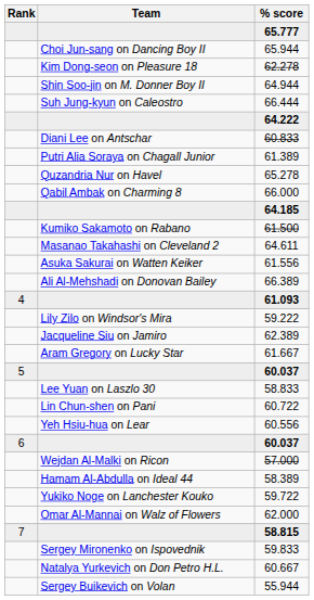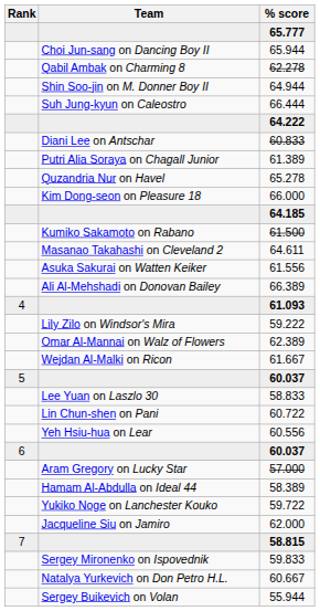 <table class="wikitable" style="text-align:center">
 <tr>
 <th width=40>Rank</th>
 <th width=300>Team</th>
 <th width=70>% score</th>
 </tr>
 <tr bgcolor=eeeeee>
 <td></td>
 <td align=left></td>
 <td><strong>65.777</strong></td>
 </tr>
 <tr>
 <td></td>
 <td align=left><a href='#'>Choi Jun-sang</a> on <em>Dancing Boy II </em></td>
 <td>65.944</td>
 </tr>
 <tr>
 <td></td>
-<td align=left><a href='#'>Kim Dong-seon</a> on <em>Pleasure 18 </em></td>
+<td align=left><a href='#'>Qabil Ambak</a> on <em>Charming 8 </em></td>
 <td><s>62.278</s></td>
 </tr>
 <tr>
 <td></td>
 <td align=left><a href='#'>Shin Soo-jin</a> on <em>M. Donner Boy II </em></td>
 <td>64.944</td>
 </tr>
 <tr>
 <td></td>
 <td align=left><a href='#'>Suh Jung-kyun</a> on <em>Caleostro</em></td>
 <td>66.444</td>
 </tr>
 <tr bgcolor=eeeeee>
 <td></td>
 <td align=left></td>
 <td><strong>64.222</strong></td>
 </tr>
 <tr>
 <td></td>
 <td align=left><a href='#'>Diani Lee</a> on <em>Antschar</em></td>
 <td><s>60.833</s></td>
 </tr>
 <tr>
 <td></td>
 <td align=left><a href='#'>Putri Alia Soraya</a> on <em>Chagall Junior</em></td>
 <td>61.389</td>
 </tr>
 <tr>
 <td></td>
 <td align=left><a href='#'>Quzandria Nur</a> on <em>Havel </em></td>
 <td>65.278</td>
 </tr>
 <tr>
 <td></td>
-<td align=left><a href='#'>Qabil Ambak</a> on <em>Charming 8 </em></td>
+<td align=left><a href='#'>Kim Dong-seon</a> on <em>Pleasure 18 </em></td>
 <td>66.000</td>
 </tr>
 <tr bgcolor=eeeeee>
 <td></td>
 <td align=left></td>
 <td><strong>64.185</strong></td>
 </tr>
 <tr>
 <td></td>
 <td align=left><a href='#'>Kumiko Sakamoto</a> on <em>Rabano </em></td>
 <td><s>61.500</s></td>
 </tr>
 <tr>
 <td></td>
 <td align=left><a href='#'>Masanao Takahashi</a> on <em>Cleveland 2</em></td>
 <td>64.611</td>
 </tr>
 <tr>
 <td></td>
 <td align=left><a href='#'>Asuka Sakurai</a> on <em>Watten Keiker</em></td>
 <td>61.556</td>
 </tr>
 <tr>
 <td></td>
 <td align=left><a href='#'>Ali Al-Mehshadi</a> on <em>Donovan Bailey</em></td>
 <td>66.389</td>
 </tr>
 <tr bgcolor=eeeeee>
 <td>4</td>
 <td align=left></td>
 <td><strong>61.093</strong></td>
 </tr>
 <tr>
 <td></td>
 <td align=left><a href='#'>Lily Zilo</a> on <em>Windsor's Mira</em></td>
 <td>59.222</td>
 </tr>
 <tr>
 <td></td>
-<td align=left><a href='#'>Jacqueline Siu</a> on <em>Jamiro</em></td>
+<td align=left><a href='#'>Omar Al-Mannai</a> on <em>Walz of Flowers</em></td>
 <td>62.389</td>
 </tr>
 <tr>
 <td></td>
-<td align=left><a href='#'>Aram Gregory</a> on <em>Lucky Star</em></td>
+<td align=left><a href='#'>Wejdan Al-Malki</a> on <em>Ricon</em></td>
 <td>61.667</td>
 </tr>
 <tr bgcolor=eeeeee>
 <td>5</td>
 <td align=left></td>
 <td><strong>60.037</strong></td>
 </tr>
 <tr>
 <td></td>
 <td align=left><a href='#'>Lee Yuan</a> on <em>Laszlo 30</em></td>
 <td>58.833</td>
 </tr>
 <tr>
 <td></td>
 <td align=left><a href='#'>Lin Chun-shen</a> on <em>Pani</em></td>
 <td>60.722</td>
 </tr>
 <tr>
 <td></td>
 <td align=left><a href='#'>Yeh Hsiu-hua</a> on <em>Lear</em></td>
 <td>60.556</td>
 </tr>
 <tr bgcolor=eeeeee>
 <td>6</td>
 <td align=left></td>
 <td><strong>60.037</strong></td>
 </tr>
 <tr>
 <td></td>
-<td align=left><a href='#'>Wejdan Al-Malki</a> on <em>Ricon</em></td>
+<td align=left><a href='#'>Aram Gregory</a> on <em>Lucky Star</em></td>
 <td><s>57.000</s></td>
 </tr>
 <tr>
 <td></td>
 <td align=left><a href='#'>Hamam Al-Abdulla</a> on <em>Ideal 44</em></td>
 <td>58.389</td>
 </tr>
 <tr>
 <td></td>
 <td align=left><a href='#'>Yukiko Noge</a> on <em>Lanchester Kouko</em></td>
 <td>59.722</td>
 </tr>
 <tr>
 <td></td>
-<td align=left><a href='#'>Omar Al-Mannai</a> on <em>Walz of Flowers</em></td>
+<td align=left><a href='#'>Jacqueline Siu</a> on <em>Jamiro</em></td>
 <td>62.000</td>
 </tr>
 <tr bgcolor=eeeeee>
 <td>7</td>
 <td align=left></td>
 <td><strong>58.815</strong></td>
 </tr>
 <tr>
 <td></td>
 <td align=left><a href='#'>Sergey Mironenko</a> on <em>Ispovednik</em></td>
 <td>59.833</td>
 </tr>
 <tr>
 <td></td>
 <td align=left><a href='#'>Natalya Yurkevich</a> on <em>Don Petro H.L. </em></td>
 <td>60.667</td>
 </tr>
 <tr>
 <td></td>
 <td align=left><a href='#'>Sergey Buikevich</a> on <em>Volan </em></td>
 <td>55.944</td>
 </tr>
 </table>
